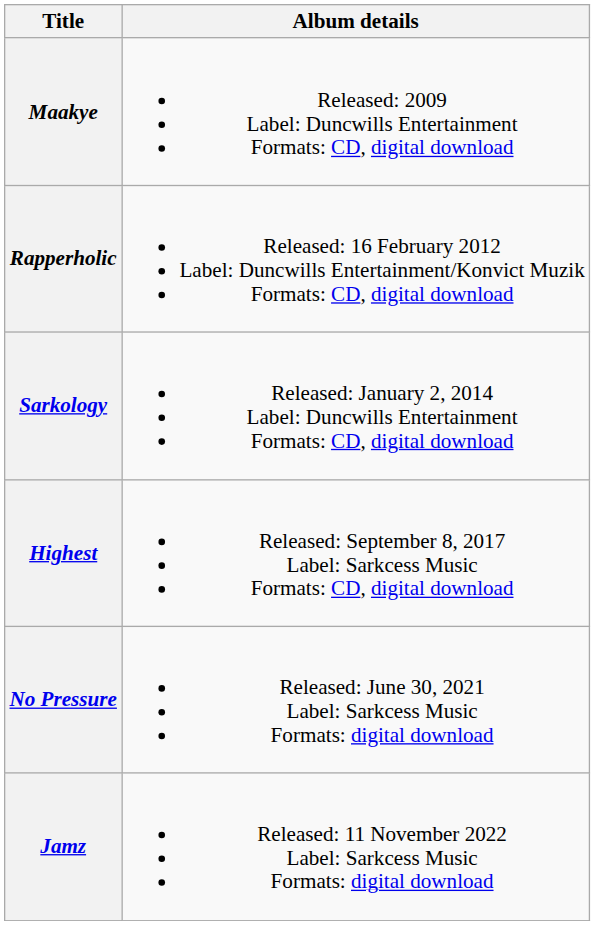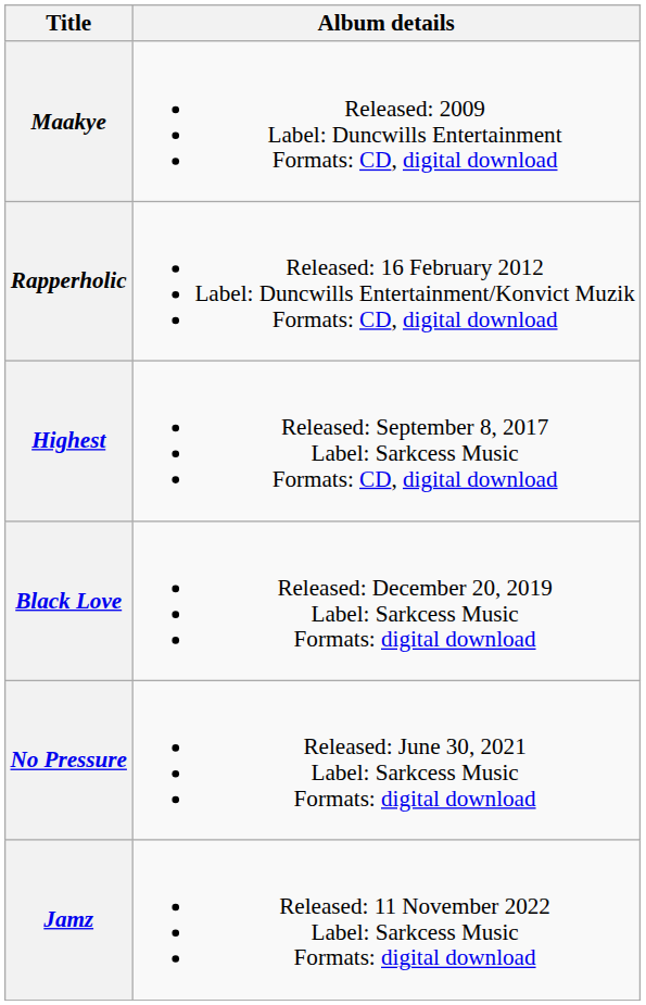 <table class="wikitable plainrowheaders" style="text-align:center;">
 <tr>
 <th scope="col">Title</th>
 <th scope="col">Album details</th>
 </tr>
 <tr>
 <th scope="row"><em>Maakye</em></th>
 <td><br><ul><li>Released: 2009</li><li>Label: Duncwills Entertainment</li><li>Formats: <a href='#'>CD</a>, <a href='#'>digital download</a></li></ul></td>
 </tr>
 <tr>
 <th scope= "row"><em>Rapperholic</em></th>
 <td><br><ul><li>Released: 16 February 2012</li><li>Label: Duncwills Entertainment/Konvict Muzik</li><li>Formats: <a href='#'>CD</a>, <a href='#'>digital download</a></li></ul></td>
 </tr>
 <tr>
-<th scope="row"><em><a href='#'>Sarkology</a></em></th>
-<td><br><ul><li>Released: January 2, 2014</li><li>Label: Duncwills Entertainment</li><li>Formats: <a href='#'>CD</a>, <a href='#'>digital download</a></li></ul></td>
+<th scope="row"><em><a href='#'>Highest</a></em></th>
+<td><br><ul><li>Released: September 8, 2017</li><li>Label: Sarkcess Music</li><li>Formats: <a href='#'>CD</a>, <a href='#'>digital download</a></li></ul></td>
 </tr>
 <tr>
-<th scope="row"><em><a href='#'>Highest</a></em></th>
-<td><br><ul><li>Released: September 8, 2017</li><li>Label: Sarkcess Music</li><li>Formats: <a href='#'>CD</a>, <a href='#'>digital download</a></li></ul></td>
+<th scope="row"><em><a href='#'>Black Love</a></em></th>
+<td><br><ul><li>Released: December 20, 2019</li><li>Label: Sarkcess Music</li><li>Formats: <a href='#'>digital download</a></li></ul></td>
 </tr>
 <tr>
 <th scope="row"><em><a href='#'>No Pressure</a></em></th>
 <td><br><ul><li>Released: June 30, 2021</li><li>Label: Sarkcess Music</li><li>Formats: <a href='#'>digital download</a></li></ul></td>
 </tr>
 <tr>
 <th scope="row"><em><a href='#'>Jamz</a></em></th>
 <td><br><ul><li>Released: 11 November 2022</li><li>Label: Sarkcess Music</li><li>Formats: <a href='#'>digital download</a></li></ul></td>
 </tr>
 </table>
